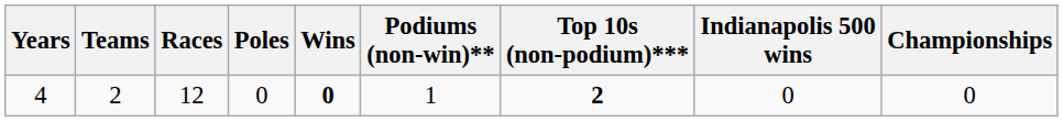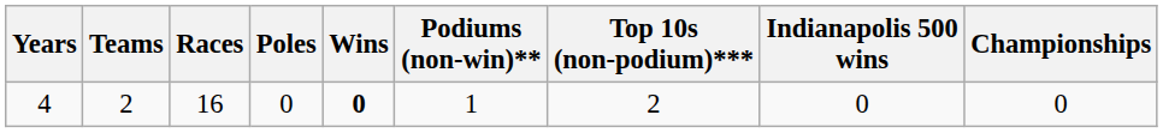 <table class="wikitable" style="text-align:center; font-size:95%">
 <tr>
 <th>Years</th>
 <th>Teams</th>
 <th>Races</th>
 <th>Poles</th>
 <th>Wins</th>
 <th>Podiums<br>(non-win)**</th>
 <th>Top 10s<br>(non-podium)***</th>
 <th>Indianapolis 500<br>wins</th>
 <th>Championships</th>
 </tr>
 <tr>
 <td>4</td>
 <td>2</td>
-<td>12</td>
+<td>16</td>
 <td>0</td>
 <td><strong>0</strong></td>
 <td>1</td>
-<td><strong>2</strong></td>
+<td>2</td>
 <td>0</td>
 <td>0</td>
 </tr>
 </table>
